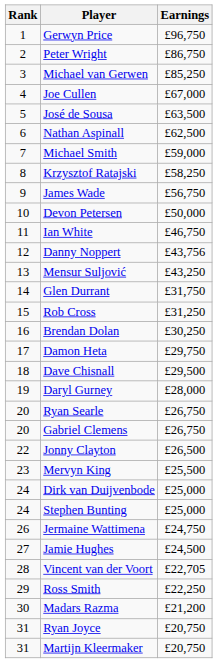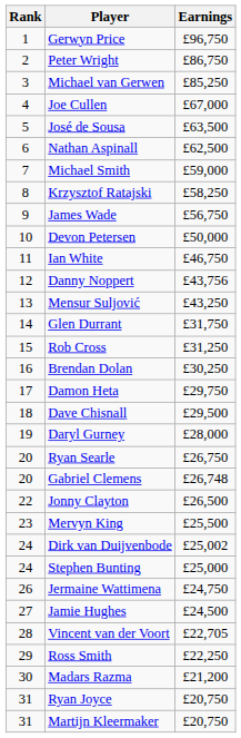 <table class="wikitable" style="text-align:center;float:right; margin-left:1em">
 <tr>
 <th>Rank</th>
 <th>Player</th>
 <th>Earnings</th>
 </tr>
 <tr>
 <td>1</td>
 <td style="text-align:left"> <a href='#'>Gerwyn Price</a></td>
 <td>£96,750</td>
 </tr>
 <tr>
 <td>2</td>
 <td style="text-align:left"> <a href='#'>Peter Wright</a></td>
 <td>£86,750</td>
 </tr>
 <tr>
 <td>3</td>
 <td style="text-align:left"> <a href='#'>Michael van Gerwen</a></td>
 <td>£85,250</td>
 </tr>
 <tr>
 <td>4</td>
 <td style="text-align:left"> <a href='#'>Joe Cullen</a></td>
 <td>£67,000</td>
 </tr>
 <tr>
 <td>5</td>
 <td style="text-align:left"> <a href='#'>José de Sousa</a></td>
 <td>£63,500</td>
 </tr>
 <tr>
 <td>6</td>
 <td style="text-align:left"> <a href='#'>Nathan Aspinall</a></td>
 <td>£62,500</td>
 </tr>
 <tr>
 <td>7</td>
 <td style="text-align:left"> <a href='#'>Michael Smith</a></td>
 <td>£59,000</td>
 </tr>
 <tr>
 <td>8</td>
 <td style="text-align:left"> <a href='#'>Krzysztof Ratajski</a></td>
 <td>£58,250</td>
 </tr>
 <tr>
 <td>9</td>
 <td style="text-align:left"> <a href='#'>James Wade</a></td>
 <td>£56,750</td>
 </tr>
 <tr>
 <td>10</td>
 <td style="text-align:left"> <a href='#'>Devon Petersen</a></td>
 <td>£50,000</td>
 </tr>
 <tr>
 <td>11</td>
 <td style="text-align:left"> <a href='#'>Ian White</a></td>
 <td>£46,750</td>
 </tr>
 <tr>
 <td>12</td>
 <td style="text-align:left"> <a href='#'>Danny Noppert</a></td>
 <td>£43,756</td>
 </tr>
 <tr>
 <td>13</td>
 <td style="text-align:left"> <a href='#'>Mensur Suljović</a></td>
 <td>£43,250</td>
 </tr>
 <tr>
 <td>14</td>
 <td style="text-align:left"> <a href='#'>Glen Durrant</a></td>
 <td>£31,750</td>
 </tr>
 <tr>
 <td>15</td>
 <td style="text-align:left"> <a href='#'>Rob Cross</a></td>
 <td>£31,250</td>
 </tr>
 <tr>
 <td>16</td>
 <td style="text-align:left"> <a href='#'>Brendan Dolan</a></td>
 <td>£30,250</td>
 </tr>
 <tr>
 <td>17</td>
 <td style="text-align:left"> <a href='#'>Damon Heta</a></td>
 <td>£29,750</td>
 </tr>
 <tr>
 <td>18</td>
 <td style="text-align:left"> <a href='#'>Dave Chisnall</a></td>
 <td>£29,500</td>
 </tr>
 <tr>
 <td>19</td>
 <td style="text-align:left"> <a href='#'>Daryl Gurney</a></td>
 <td>£28,000</td>
 </tr>
 <tr>
 <td>20</td>
 <td style="text-align:left"> <a href='#'>Ryan Searle</a></td>
 <td>£26,750</td>
 </tr>
 <tr>
 <td>20</td>
 <td style="text-align:left"> <a href='#'>Gabriel Clemens</a></td>
-<td>£26,750</td>
+<td>£26,748</td>
 </tr>
 <tr>
 <td>22</td>
 <td style="text-align:left"> <a href='#'>Jonny Clayton</a></td>
 <td>£26,500</td>
 </tr>
 <tr>
 <td>23</td>
 <td style="text-align:left"> <a href='#'>Mervyn King</a></td>
 <td>£25,500</td>
 </tr>
 <tr>
 <td>24</td>
 <td style="text-align:left"> <a href='#'>Dirk van Duijvenbode</a></td>
-<td>£25,000</td>
+<td>£25,002</td>
 </tr>
 <tr>
 <td>24</td>
 <td style="text-align:left"> <a href='#'>Stephen Bunting</a></td>
 <td>£25,000</td>
 </tr>
 <tr>
 <td>26</td>
 <td style="text-align:left"> <a href='#'>Jermaine Wattimena</a></td>
 <td>£24,750</td>
 </tr>
 <tr>
 <td>27</td>
 <td style="text-align:left"> <a href='#'>Jamie Hughes</a></td>
 <td>£24,500</td>
 </tr>
 <tr>
 <td>28</td>
 <td style="text-align:left"> <a href='#'>Vincent van der Voort</a></td>
 <td>£22,705</td>
 </tr>
 <tr>
 <td>29</td>
 <td style="text-align:left"> <a href='#'>Ross Smith</a></td>
 <td>£22,250</td>
 </tr>
 <tr>
 <td>30</td>
 <td style="text-align:left"> <a href='#'>Madars Razma</a></td>
 <td>£21,200</td>
 </tr>
 <tr>
 <td>31</td>
 <td style="text-align:left"> <a href='#'>Ryan Joyce</a></td>
 <td>£20,750</td>
 </tr>
 <tr>
 <td>31</td>
 <td style="text-align:left"> <a href='#'>Martijn Kleermaker</a></td>
 <td>£20,750</td>
 </tr>
 </table>
